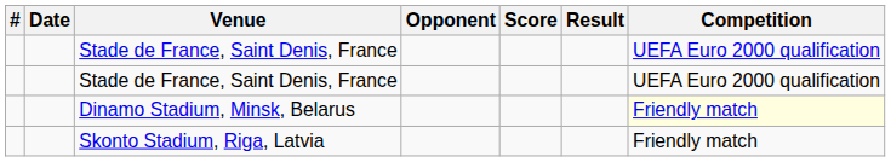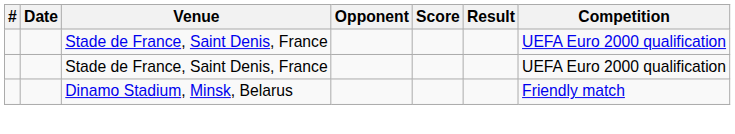 <table class="wikitable sortable">
 <tr>
 <th>#</th>
 <th>Date</th>
 <th>Venue</th>
 <th>Opponent</th>
 <th>Score</th>
 <th>Result</th>
 <th>Competition</th>
 </tr>
 <tr>
 <td></td>
 <td></td>
 <td><a href='#'>Stade de France</a>, <a href='#'>Saint Denis</a>, France</td>
 <td></td>
 <td></td>
 <td></td>
 <td><a href='#'>UEFA Euro 2000 qualification</a></td>
 </tr>
 <tr>
 <td></td>
 <td></td>
 <td>Stade de France, Saint Denis, France</td>
 <td></td>
 <td></td>
 <td></td>
 <td>UEFA Euro 2000 qualification</td>
 </tr>
 <tr>
 <td></td>
 <td></td>
 <td><a href='#'>Dinamo Stadium</a>, <a href='#'>Minsk</a>, Belarus</td>
 <td></td>
 <td></td>
 <td></td>
-<td style="background: lightyellow;"><a href='#'>Friendly match</a></td>
-</tr>
-<tr>
-<td></td>
-<td></td>
-<td><a href='#'>Skonto Stadium</a>, <a href='#'>Riga</a>, Latvia</td>
-<td></td>
-<td></td>
-<td></td>
-<td>Friendly match</td>
+<td><a href='#'>Friendly match</a></td>
 </tr>
 </table>
